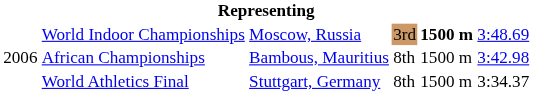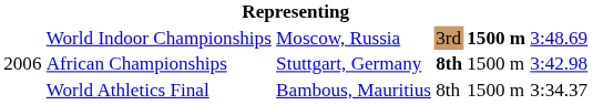 <table>
 <tr>
 <th colspan="6">Representing </th>
 </tr>
 <tr>
 <td rowspan=3>2006</td>
 <td><a href='#'>World Indoor Championships</a></td>
 <td><a href='#'>Moscow, Russia</a></td>
 <td bgcolor="cc9966">3rd</td>
 <td><strong>1500 m</strong></td>
 <td><a href='#'>3:48.69</a></td>
 </tr>
 <tr>
 <td><a href='#'>African Championships</a></td>
-<td><a href='#'>Bambous, Mauritius</a></td>
-<td>8th</td>
+<td><a href='#'>Stuttgart, Germany</a></td>
+<td><strong>8th</strong></td>
 <td>1500 m</td>
 <td><a href='#'>3:42.98</a></td>
 </tr>
 <tr>
 <td><a href='#'>World Athletics Final</a></td>
-<td><a href='#'>Stuttgart, Germany</a></td>
+<td><a href='#'>Bambous, Mauritius</a></td>
 <td>8th</td>
 <td>1500 m</td>
 <td>3:34.37</td>
 </tr>
 </table>
